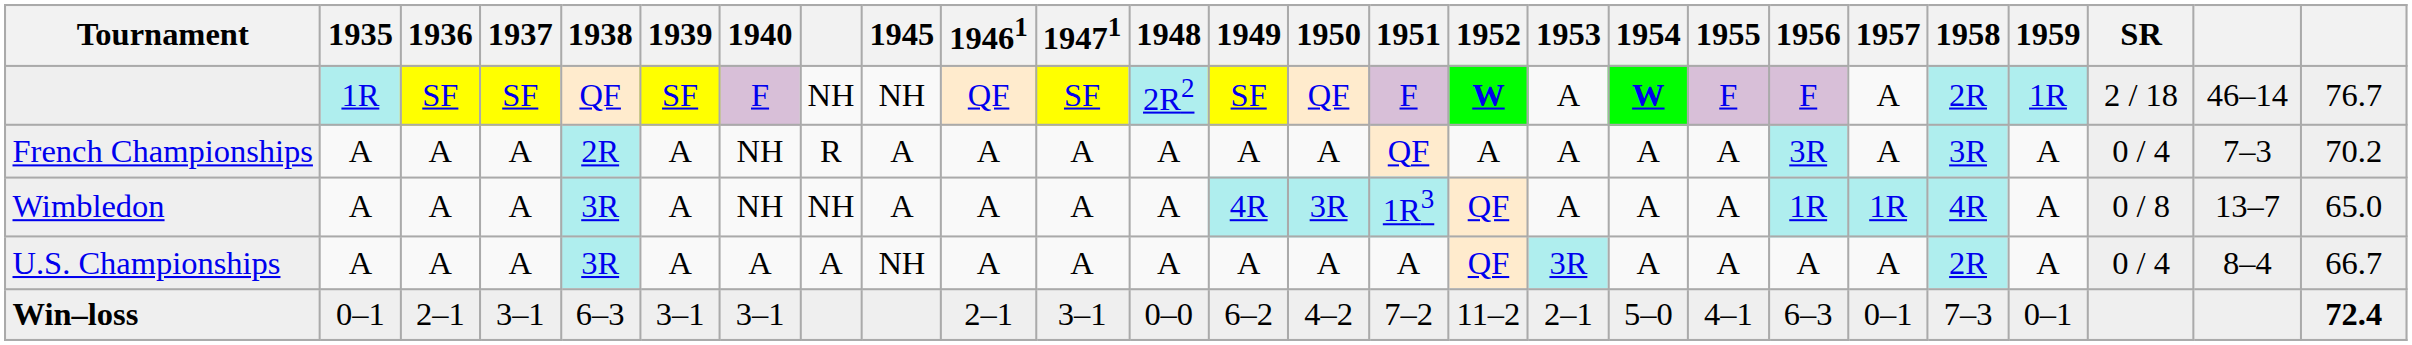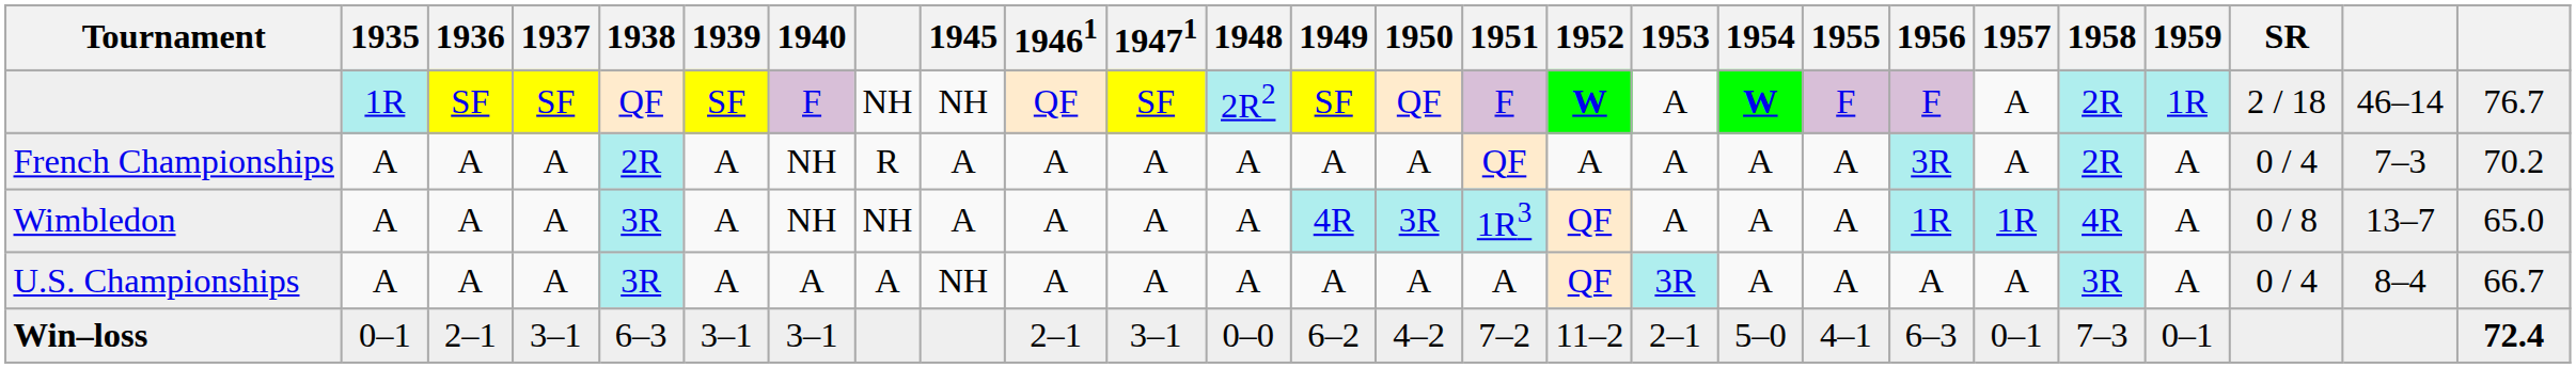 <table class="wikitable">
 <tr>
 <th>Tournament</th>
 <th>1935</th>
 <th>1936</th>
 <th>1937</th>
 <th>1938</th>
 <th>1939</th>
 <th>1940</th>
 <th></th>
 <th>1945</th>
 <th>1946<sup>1</sup></th>
 <th>1947<sup>1</sup></th>
 <th>1948</th>
 <th>1949</th>
 <th>1950</th>
 <th>1951</th>
 <th>1952</th>
 <th>1953</th>
 <th>1954</th>
 <th>1955</th>
 <th>1956</th>
 <th>1957</th>
 <th>1958</th>
 <th>1959</th>
 <th style="width:45px;">SR</th>
 <th style="width:45px;"></th>
 <th style="width:45px;"></th>
 </tr>
 <tr>
 <td style="background:#EFEFEF;"></td>
 <td align="center" style="background:#afeeee;"><a href='#'>1R</a></td>
 <td align="center" style="background:yellow;"><a href='#'>SF</a></td>
 <td align="center" style="background:yellow;"><a href='#'>SF</a></td>
 <td align="center" style="background:#ffebcd;"><a href='#'>QF</a></td>
 <td align="center" style="background:yellow;"><a href='#'>SF</a></td>
 <td align="center" style="background:#D8BFD8;"><a href='#'>F</a></td>
 <td align="center">NH</td>
 <td align="center">NH</td>
 <td align="center" style="background:#ffebcd;"><a href='#'>QF</a></td>
 <td align="center" style="background:yellow;"><a href='#'>SF</a></td>
 <td align="center" style="background:#afeeee;"><a href='#'>2R<sup>2</sup></a></td>
 <td align="center" style="background:yellow;"><a href='#'>SF</a></td>
 <td align="center" style="background:#ffebcd;"><a href='#'>QF</a></td>
 <td align="center" style="background:#D8BFD8;"><a href='#'>F</a></td>
 <td align="center" style="background:#00ff00;"><a href='#'><strong>W</strong></a></td>
 <td align="center">A</td>
 <td align="center" style="background:#00ff00;"><a href='#'><strong>W</strong></a></td>
 <td align="center" style="background:#D8BFD8;"><a href='#'>F</a></td>
 <td align="center" style="background:#D8BFD8;"><a href='#'>F</a></td>
 <td align="center">A</td>
 <td align="center" style="background:#afeeee;"><a href='#'>2R</a></td>
 <td align="center" style="background:#afeeee;"><a href='#'>1R</a></td>
 <td align="center" style="background:#EFEFEF;">2 / 18</td>
 <td align="center" style="background:#EFEFEF;">46–14</td>
 <td align="center" style="background:#EFEFEF;">76.7</td>
 </tr>
 <tr>
 <td style="background:#EFEFEF;"><a href='#'>French Championships</a></td>
 <td align="center">A</td>
 <td align="center">A</td>
 <td align="center">A</td>
 <td align="center" style="background:#afeeee;"><a href='#'>2R</a></td>
 <td align="center">A</td>
 <td align="center">NH</td>
 <td align="center">R</td>
 <td align="center">A</td>
 <td align="center">A</td>
 <td align="center">A</td>
 <td align="center">A</td>
 <td align="center">A</td>
 <td align="center">A</td>
 <td align="center"  style="background:#ffebcd;"><a href='#'>QF</a></td>
 <td align="center">A</td>
 <td align="center">A</td>
 <td align="center">A</td>
 <td align="center">A</td>
 <td align="center" style="background:#afeeee;"><a href='#'>3R</a></td>
 <td align="center">A</td>
-<td align="center" style="background:#afeeee;"><a href='#'>3R</a></td>
+<td align="center" style="background:#afeeee;"><a href='#'>2R</a></td>
 <td align="center">A</td>
 <td align="center" style="background:#EFEFEF;">0 / 4</td>
 <td align="center" style="background:#EFEFEF;">7–3</td>
 <td align="center" style="background:#EFEFEF;">70.2</td>
 </tr>
 <tr>
 <td style="background:#EFEFEF;"><a href='#'>Wimbledon</a></td>
 <td align="center">A</td>
 <td align="center">A</td>
 <td align="center">A</td>
 <td align="center" style="background:#afeeee;"><a href='#'>3R</a></td>
 <td align="center">A</td>
 <td align="center">NH</td>
 <td align="center">NH</td>
 <td align="center">A</td>
 <td align="center">A</td>
 <td align="center">A</td>
 <td align="center">A</td>
 <td align="center" style="background:#afeeee;"><a href='#'>4R</a></td>
 <td align="center" style="background:#afeeee;"><a href='#'>3R</a></td>
 <td align="center" style="background:#afeeee;"><a href='#'>1R<sup>3</sup></a></td>
 <td align="center"  style="background:#ffebcd;"><a href='#'>QF</a></td>
 <td align="center">A</td>
 <td align="center">A</td>
 <td align="center">A</td>
 <td align="center" style="background:#afeeee;"><a href='#'>1R</a></td>
 <td align="center" style="background:#afeeee;"><a href='#'>1R</a></td>
 <td align="center" style="background:#afeeee;"><a href='#'>4R</a></td>
 <td align="center">A</td>
 <td align="center" style="background:#EFEFEF;">0 / 8</td>
 <td align="center" style="background:#EFEFEF;">13–7</td>
 <td align="center" style="background:#EFEFEF;">65.0</td>
 </tr>
 <tr>
 <td style="background:#EFEFEF;"><a href='#'>U.S. Championships</a></td>
 <td align="center">A</td>
 <td align="center">A</td>
 <td align="center">A</td>
 <td align="center" style="background:#afeeee;"><a href='#'>3R</a></td>
 <td align="center">A</td>
 <td align="center">A</td>
 <td align="center">A</td>
 <td align="center">NH</td>
 <td align="center">A</td>
 <td align="center">A</td>
 <td align="center">A</td>
 <td align="center">A</td>
 <td align="center">A</td>
 <td align="center">A</td>
 <td align="center" style="background:#ffebcd;"><a href='#'>QF</a></td>
 <td align="center" style="background:#afeeee;"><a href='#'>3R</a></td>
 <td align="center">A</td>
 <td align="center">A</td>
 <td align="center">A</td>
 <td align="center">A</td>
-<td align="center" style="background:#afeeee;"><a href='#'>2R</a></td>
+<td align="center" style="background:#afeeee;"><a href='#'>3R</a></td>
 <td align="center">A</td>
 <td align="center" style="background:#EFEFEF;">0 / 4</td>
 <td align="center" style="background:#EFEFEF;">8–4</td>
 <td align="center" style="background:#EFEFEF;">66.7</td>
 </tr>
 <tr>
 <td style="background:#EFEFEF;"><strong>Win–loss</strong></td>
 <td align="center" style="background:#EFEFEF;">0–1</td>
 <td align="center" style="background:#EFEFEF;">2–1</td>
 <td align="center" style="background:#EFEFEF;">3–1</td>
 <td align="center" style="background:#EFEFEF;">6–3</td>
 <td align="center" style="background:#EFEFEF;">3–1</td>
 <td align="center" style="background:#EFEFEF;">3–1</td>
 <td align="center" style="background:#EFEFEF;"></td>
 <td align="center" style="background:#EFEFEF;"></td>
 <td align="center" style="background:#EFEFEF;">2–1</td>
 <td align="center" style="background:#EFEFEF;">3–1</td>
 <td align="center" style="background:#EFEFEF;">0–0</td>
 <td align="center" style="background:#EFEFEF;">6–2</td>
 <td align="center" style="background:#EFEFEF;">4–2</td>
 <td align="center" style="background:#EFEFEF;">7–2</td>
 <td align="center" style="background:#EFEFEF;">11–2</td>
 <td align="center" style="background:#EFEFEF;">2–1</td>
 <td align="center" style="background:#EFEFEF;">5–0</td>
 <td align="center" style="background:#EFEFEF;">4–1</td>
 <td align="center" style="background:#EFEFEF;">6–3</td>
 <td align="center" style="background:#EFEFEF;">0–1</td>
 <td align="center" style="background:#EFEFEF;">7–3</td>
 <td align="center" style="background:#EFEFEF;">0–1</td>
 <td align="center" style="background:#EFEFEF;"></td>
 <td align="center" style="background:#EFEFEF;"></td>
 <td align="center" style="background:#EFEFEF;"><strong>72.4</strong></td>
 </tr>
 </table>
